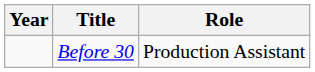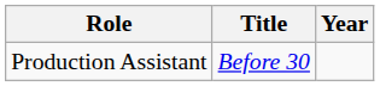 <table class="wikitable">
 <tr>
+<th>Role</th>
+<th>Title</th>
 <th>Year</th>
-<th>Title</th>
-<th>Role</th>
 </tr>
 <tr>
+<td>Production Assistant</td>
+<td><em><a href='#'>Before 30</a></em></td>
 <td></td>
-<td><em><a href='#'>Before 30</a></em></td>
-<td>Production Assistant</td>
 </tr>
 </table>
